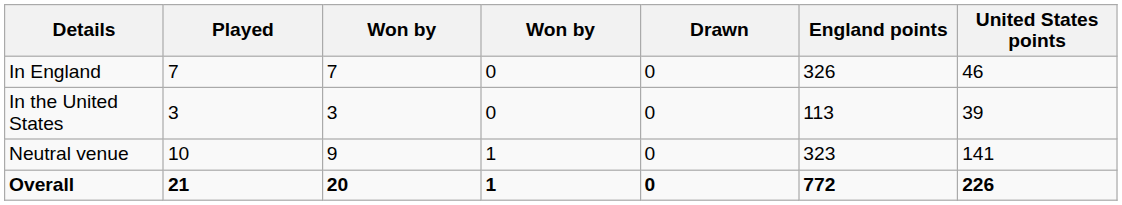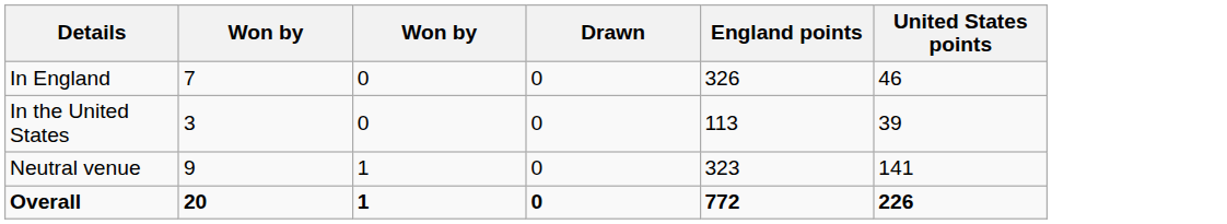 <table class="wikitable sortable">
 <tr>
 <th width="125">Details</th>
-<th width="125">Played</th>
 <th width="125">Won by<br></th>
 <th width="125">Won by<br></th>
 <th width="125">Drawn</th>
 <th width="125">England points</th>
 <th width="125">United States points</th>
 </tr>
 <tr>
 <td>In England</td>
 <td>7</td>
-<td>7</td>
 <td>0</td>
 <td>0</td>
 <td>326</td>
 <td>46</td>
 </tr>
 <tr>
 <td>In the United States</td>
 <td>3</td>
-<td>3</td>
 <td>0</td>
 <td>0</td>
 <td>113</td>
 <td>39</td>
 </tr>
 <tr>
 <td>Neutral venue</td>
-<td>10</td>
 <td>9</td>
 <td>1</td>
 <td>0</td>
 <td>323</td>
 <td>141</td>
 </tr>
 <tr>
 <td><strong>Overall</strong></td>
-<td><strong>21</strong></td>
 <td><strong>20</strong></td>
 <td><strong>1</strong></td>
 <td><strong>0</strong></td>
 <td><strong>772</strong></td>
 <td><strong>226</strong></td>
 </tr>
 </table>
